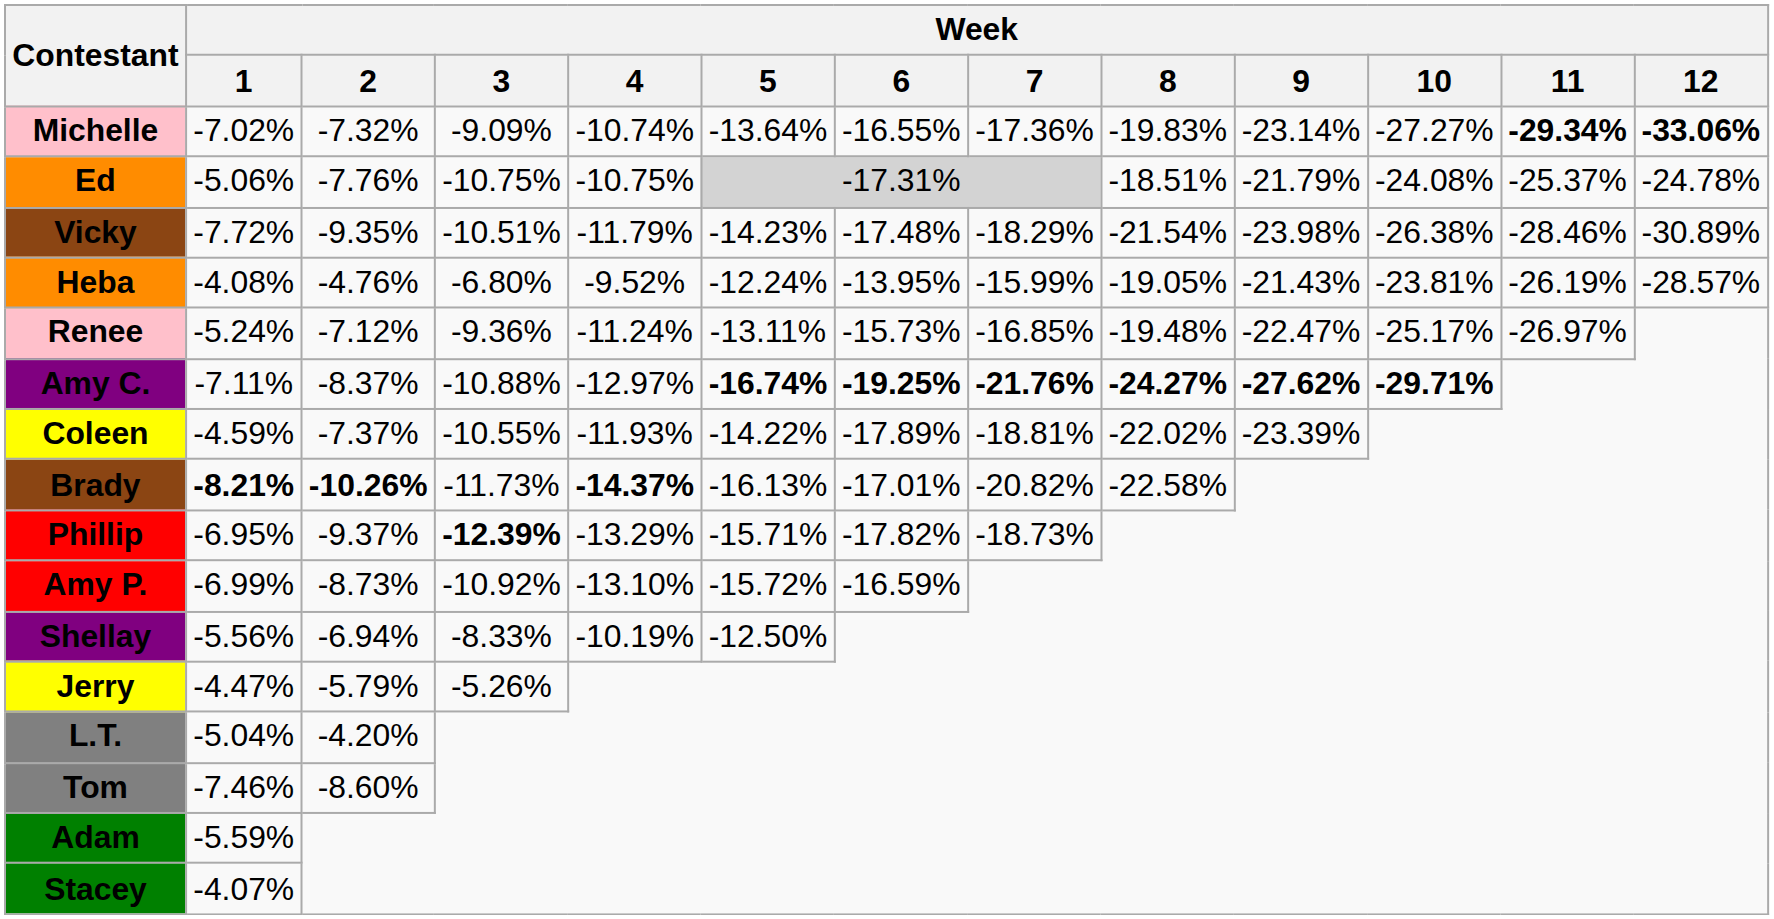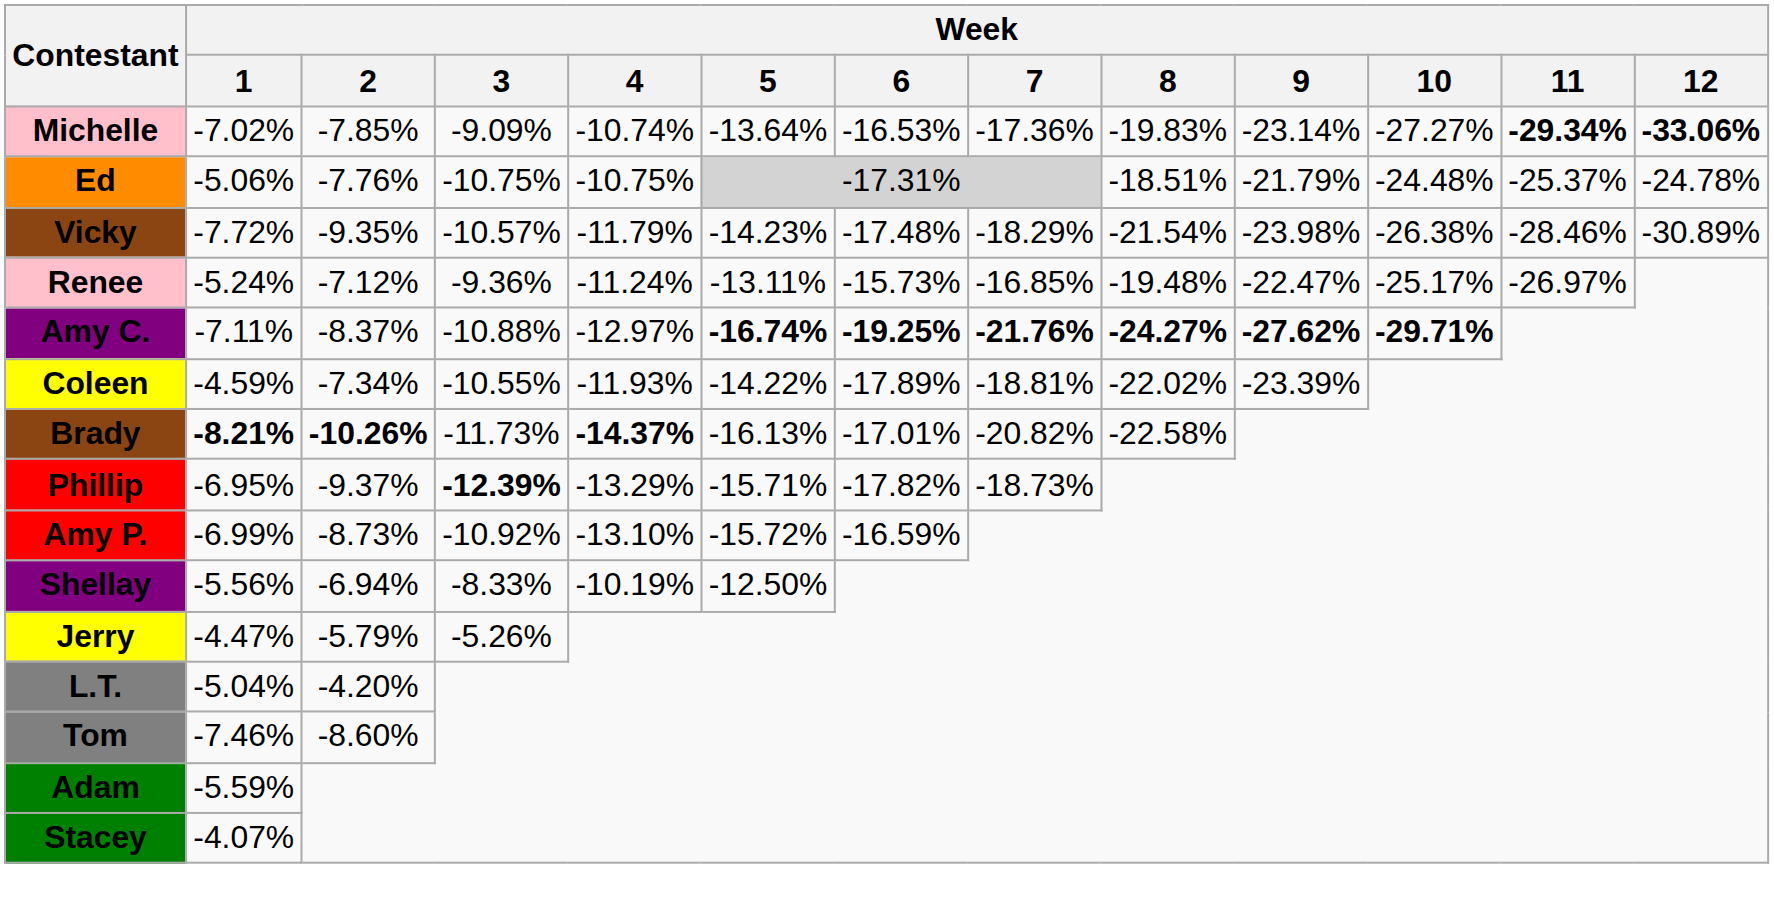 <table class="wikitable" align="center" style="text-align:center">
 <tr>
 <th rowspan="2">Contestant</th>
 <th colspan="12">Week</th>
 </tr>
 <tr>
 <th>1</th>
 <th>2</th>
 <th>3</th>
 <th>4</th>
 <th>5</th>
 <th>6</th>
 <th>7</th>
 <th>8</th>
 <th>9</th>
 <th>10</th>
 <th>11</th>
 <th>12</th>
 </tr>
 <tr>
 <td bgcolor="pink"><strong>Michelle</strong></td>
 <td>-7.02%</td>
-<td>-7.32%</td>
+<td>-7.85%</td>
 <td>-9.09%</td>
 <td>-10.74%</td>
 <td>-13.64%</td>
-<td>-16.55%</td>
+<td>-16.53%</td>
 <td>-17.36%</td>
 <td>-19.83%</td>
 <td>-23.14%</td>
 <td>-27.27%</td>
 <td><strong>-29.34%</strong></td>
 <td><strong>-33.06%</strong></td>
 </tr>
 <tr>
 <td bgcolor="darkorange"><strong>Ed</strong></td>
 <td>-5.06%</td>
 <td>-7.76%</td>
 <td>-10.75%</td>
 <td>-10.75%</td>
 <td colspan="3" bgcolor="lightgrey">-17.31%</td>
 <td>-18.51%</td>
 <td>-21.79%</td>
-<td>-24.08%</td>
+<td>-24.48%</td>
 <td>-25.37%</td>
 <td>-24.78%</td>
 </tr>
 <tr>
 <td bgcolor="saddlebrown"><span><strong>Vicky</strong></span></td>
 <td>-7.72%</td>
 <td>-9.35%</td>
-<td>-10.51%</td>
+<td>-10.57%</td>
 <td>-11.79%</td>
 <td>-14.23%</td>
 <td>-17.48%</td>
 <td>-18.29%</td>
 <td>-21.54%</td>
 <td>-23.98%</td>
 <td>-26.38%</td>
 <td>-28.46%</td>
 <td>-30.89%</td>
-</tr>
-<tr>
-<td bgcolor="darkorange"><strong>Heba</strong></td>
-<td>-4.08%</td>
-<td>-4.76%</td>
-<td>-6.80%</td>
-<td>-9.52%</td>
-<td>-12.24%</td>
-<td>-13.95%</td>
-<td>-15.99%</td>
-<td>-19.05%</td>
-<td>-21.43%</td>
-<td>-23.81%</td>
-<td>-26.19%</td>
-<td>-28.57%</td>
 </tr>
 <tr>
 <td bgcolor="pink"><strong>Renee</strong></td>
 <td>-5.24%</td>
 <td>-7.12%</td>
 <td>-9.36%</td>
 <td>-11.24%</td>
 <td>-13.11%</td>
 <td>-15.73%</td>
 <td>-16.85%</td>
 <td>-19.48%</td>
 <td>-22.47%</td>
 <td>-25.17%</td>
 <td>-26.97%</td>
 </tr>
 <tr>
 <td bgcolor="purple"><span><strong>Amy C.</strong></span></td>
 <td>-7.11%</td>
 <td>-8.37%</td>
 <td>-10.88%</td>
 <td>-12.97%</td>
 <td><strong>-16.74%</strong></td>
 <td><strong>-19.25%</strong></td>
 <td><strong>-21.76%</strong></td>
 <td><strong>-24.27%</strong></td>
 <td><strong>-27.62%</strong></td>
 <td><strong>-29.71%</strong></td>
 </tr>
 <tr>
 <td bgcolor="yellow"><strong>Coleen</strong></td>
 <td>-4.59%</td>
-<td>-7.37%</td>
+<td>-7.34%</td>
 <td>-10.55%</td>
 <td>-11.93%</td>
 <td>-14.22%</td>
 <td>-17.89%</td>
 <td>-18.81%</td>
 <td>-22.02%</td>
 <td>-23.39%</td>
 </tr>
 <tr>
 <td bgcolor="saddlebrown"><span><strong>Brady</strong></span></td>
 <td><strong>-8.21%</strong></td>
 <td><strong>-10.26%</strong></td>
 <td>-11.73%</td>
 <td><strong>-14.37%</strong></td>
 <td>-16.13%</td>
 <td>-17.01%</td>
 <td>-20.82%</td>
 <td>-22.58%</td>
 </tr>
 <tr>
 <td bgcolor="red"><span><strong>Phillip</strong></span></td>
 <td>-6.95%</td>
 <td>-9.37%</td>
 <td><strong>-12.39%</strong></td>
 <td>-13.29%</td>
 <td>-15.71%</td>
 <td>-17.82%</td>
 <td>-18.73%</td>
 </tr>
 <tr>
 <td bgcolor="red"><span><strong>Amy P.</strong></span></td>
 <td>-6.99%</td>
 <td>-8.73%</td>
 <td>-10.92%</td>
 <td>-13.10%</td>
 <td>-15.72%</td>
 <td>-16.59%</td>
 </tr>
 <tr>
 <td bgcolor="purple"><span><strong>Shellay</strong></span></td>
 <td>-5.56%</td>
 <td>-6.94%</td>
 <td>-8.33%</td>
 <td>-10.19%</td>
 <td>-12.50%</td>
 </tr>
 <tr>
 <td bgcolor="yellow"><strong>Jerry</strong></td>
 <td>-4.47%</td>
 <td>-5.79%</td>
 <td>-5.26%</td>
 </tr>
 <tr>
 <td bgcolor="gray"><strong>L.T.</strong></td>
 <td>-5.04%</td>
 <td>-4.20%</td>
 </tr>
 <tr>
 <td bgcolor="gray"><strong>Tom</strong></td>
 <td>-7.46%</td>
 <td>-8.60%</td>
 </tr>
 <tr>
 <td bgcolor="green"><span><strong>Adam</strong></span></td>
 <td>-5.59%</td>
 </tr>
 <tr>
 <td bgcolor="green"><span><strong>Stacey</strong></span></td>
 <td>-4.07%</td>
 </tr>
 </table>
